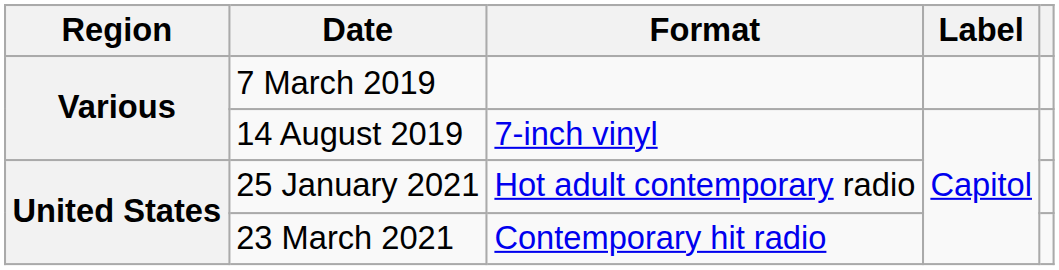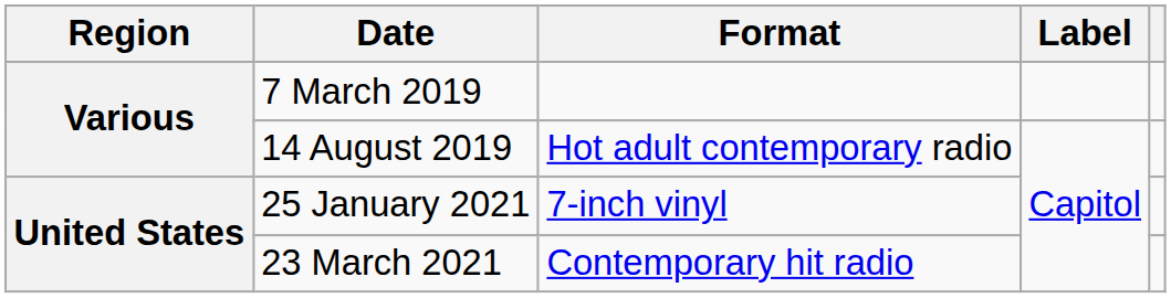 <table class="wikitable plainrowheaders">
 <tr>
 <th scope="col">Region</th>
 <th scope="col">Date</th>
 <th scope="col">Format</th>
 <th scope="col">Label</th>
 <th scope="col"></th>
 </tr>
 <tr>
 <th scope="row" rowspan="2">Various</th>
 <td>7 March 2019</td>
 <td></td>
 <td></td>
 <td></td>
 </tr>
 <tr>
 <td>14 August 2019</td>
-<td><a href='#'>7-inch vinyl</a></td>
+<td><a href='#'>Hot adult contemporary</a> radio</td>
 <td rowspan="3"><a href='#'>Capitol</a></td>
 <td></td>
 </tr>
 <tr>
 <th scope="row" rowspan="2">United States</th>
 <td>25 January 2021</td>
-<td><a href='#'>Hot adult contemporary</a> radio</td>
+<td><a href='#'>7-inch vinyl</a></td>
 <td></td>
 </tr>
 <tr>
 <td>23 March 2021</td>
 <td><a href='#'>Contemporary hit radio</a></td>
 <td></td>
 </tr>
 </table>
